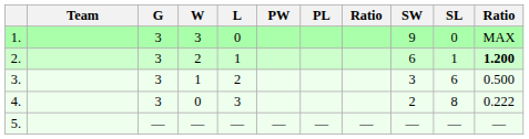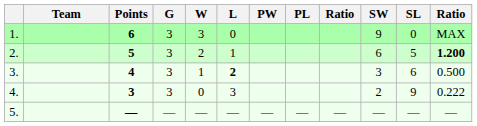 <table class=wikitable style="text-align:center">
 <tr style="background: #DCDCDC">
 <th width="25"></th>
 <th width="200">Team</th>
+<th width="60">Points</th>
 <th width="60">G</th>
 <th width="60">W</th>
 <th width="60">L</th>
 <th width="60">PW</th>
 <th width="60">PL</th>
 <th width="60">Ratio</th>
 <th width="60">SW</th>
 <th width="60">SL</th>
 <th width="60">Ratio</th>
 </tr>
 <tr style="background: #AAFFAA">
 <td>1.</td>
 <td align=left></td>
+<td><strong>6</strong></td>
 <td>3</td>
 <td>3</td>
 <td>0</td>
 <td></td>
 <td></td>
 <td></td>
 <td>9</td>
 <td>0</td>
 <td>MAX</td>
 </tr>
 <tr style="background: #CCFFCC">
 <td>2.</td>
 <td align=left></td>
+<td><strong>5</strong></td>
 <td>3</td>
 <td>2</td>
 <td>1</td>
 <td></td>
 <td></td>
 <td></td>
 <td>6</td>
-<td>1</td>
+<td>5</td>
 <td><strong>1.200</strong></td>
 </tr>
 <tr style="background: #EEFFEE">
 <td>3.</td>
 <td align=left></td>
+<td><strong>4</strong></td>
 <td>3</td>
 <td>1</td>
-<td>2</td>
+<td><strong>2</strong></td>
 <td></td>
 <td></td>
 <td></td>
 <td>3</td>
 <td>6</td>
 <td>0.500</td>
 </tr>
 <tr style="background: #EEFFEE">
 <td>4.</td>
 <td align=left></td>
+<td><strong>3</strong></td>
 <td>3</td>
 <td>0</td>
 <td>3</td>
 <td></td>
 <td></td>
 <td></td>
 <td>2</td>
-<td>8</td>
+<td>9</td>
 <td>0.222</td>
 </tr>
 <tr style="background: #EEFFEE">
 <td>5.</td>
 <td align=left><s></s></td>
+<td><strong>—</strong></td>
 <td>—</td>
 <td>—</td>
 <td>—</td>
 <td>—</td>
 <td>—</td>
 <td>—</td>
 <td>—</td>
 <td>—</td>
 <td>—</td>
 </tr>
 </table>
